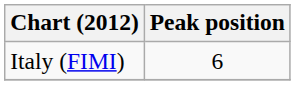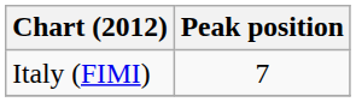 <table class="wikitable sortable plainrowheaders">
 <tr>
 <th scope="col">Chart (2012)</th>
 <th align="left">Peak position</th>
 </tr>
 <tr>
 <td align="left">Italy (<a href='#'>FIMI</a>)</td>
-<td align="center">6</td>
+<td align="center">7</td>
 </tr>
 <tr>
 </tr>
 </table>
